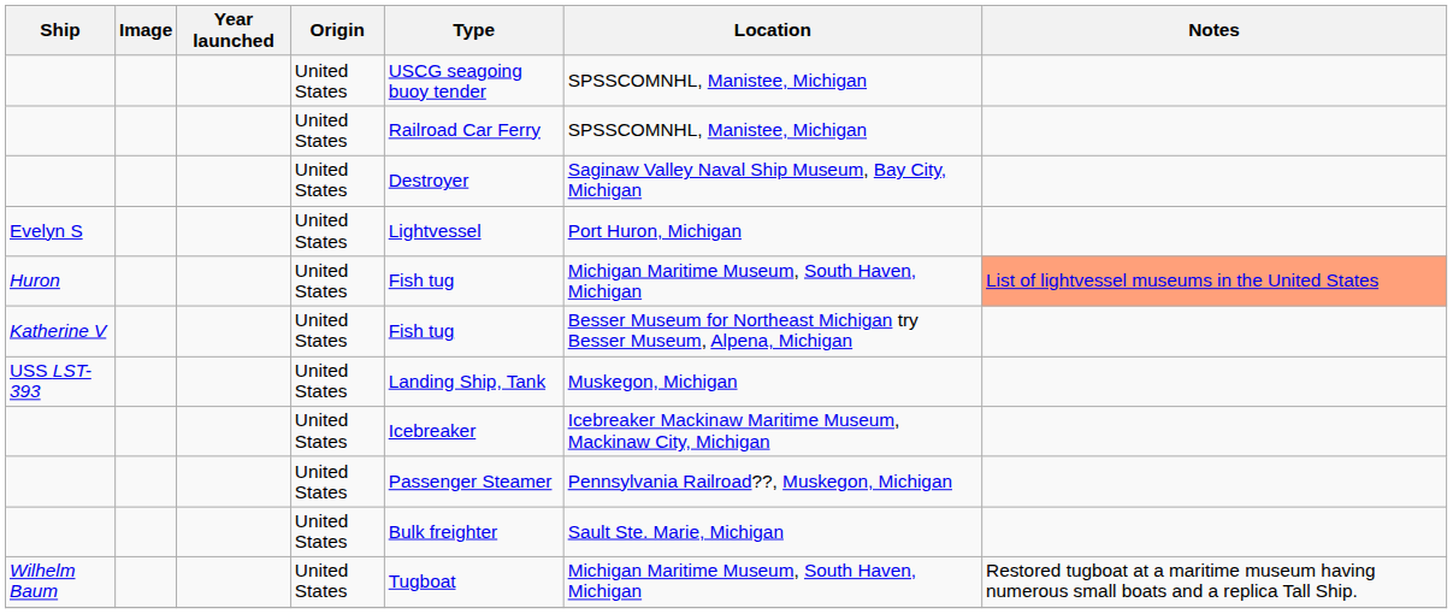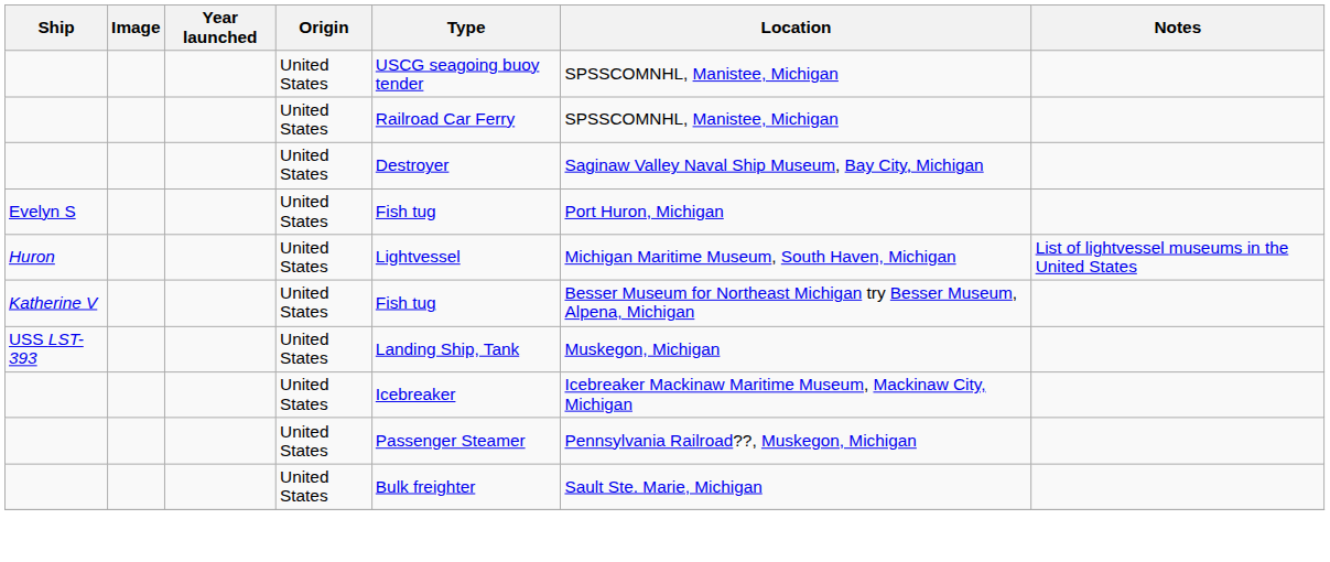 <table class="wikitable sortable">
 <tr>
 <th>Ship</th>
 <th>Image</th>
 <th>Year launched</th>
 <th>Origin</th>
 <th>Type</th>
 <th>Location</th>
 <th>Notes</th>
 </tr>
 <tr>
 <td data-sort-value=Acacia></td>
 <td></td>
 <td></td>
 <td> United States</td>
 <td><a href='#'>USCG seagoing buoy tender</a></td>
 <td>SPSSCOMNHL, <a href='#'>Manistee, Michigan</a><br></td>
 <td></td>
 </tr>
 <tr>
 <td data-sort-value=City of Milwaukee></td>
 <td></td>
 <td></td>
 <td> United States</td>
 <td><a href='#'>Railroad Car Ferry</a></td>
 <td>SPSSCOMNHL, <a href='#'>Manistee, Michigan</a><br></td>
 <td></td>
 </tr>
 <tr>
 <td data-sort-value=Edson></td>
 <td></td>
 <td></td>
 <td> United States</td>
 <td><a href='#'>Destroyer</a></td>
 <td><a href='#'>Saginaw Valley Naval Ship Museum</a>, <a href='#'>Bay City, Michigan</a><br></td>
 <td></td>
 </tr>
 <tr>
 <td data-sort-value=Edson><a href='#'>Evelyn S</a></td>
 <td></td>
 <td></td>
 <td> United States</td>
-<td><a href='#'>Lightvessel</a></td>
+<td><a href='#'>Fish tug</a></td>
 <td><a href='#'>Port Huron, Michigan</a><br></td>
 <td></td>
 </tr>
 <tr>
 <td data-sort-value=Huron><em><a href='#'>Huron</a></em></td>
 <td></td>
 <td></td>
 <td> United States</td>
-<td><a href='#'>Fish tug</a></td>
+<td><a href='#'>Lightvessel</a></td>
 <td><a href='#'>Michigan Maritime Museum</a>, <a href='#'>South Haven, Michigan</a><br></td>
-<td style="background: lightsalmon;"><a href='#'>List of lightvessel museums in the United States</a></td>
+<td><a href='#'>List of lightvessel museums in the United States</a></td>
 </tr>
 <tr>
 <td data-sort-value=Katherine V><em><a href='#'>Katherine V</a></em></td>
 <td></td>
 <td></td>
 <td> United States</td>
 <td><a href='#'>Fish tug</a></td>
 <td><a href='#'>Besser Museum for Northeast Michigan</a> try <a href='#'>Besser Museum</a>, <a href='#'>Alpena, Michigan</a><br></td>
 </tr>
 <tr>
 <td data-sort-value=LST-393><a href='#'>USS <em>LST-393</em></a></td>
 <td></td>
 <td></td>
 <td> United States</td>
 <td><a href='#'>Landing Ship, Tank</a></td>
 <td><a href='#'>Muskegon, Michigan</a><br></td>
 <td></td>
 </tr>
 <tr>
 <td data-sort-value=Mackinaw></td>
 <td></td>
 <td></td>
 <td> United States</td>
 <td><a href='#'>Icebreaker</a></td>
 <td><a href='#'>Icebreaker Mackinaw Maritime Museum</a>, <a href='#'>Mackinaw City, Michigan</a><br></td>
 <td></td>
 </tr>
 <tr>
 <td data-sort-value=Milwaukee Clipper></td>
 <td></td>
 <td></td>
 <td> United States</td>
 <td><a href='#'>Passenger Steamer</a></td>
 <td><a href='#'>Pennsylvania Railroad</a>??, <a href='#'>Muskegon, Michigan</a><br></td>
 <td></td>
 </tr>
 <tr>
 <td data-sort-value=Valley Camp></td>
 <td></td>
 <td></td>
 <td> United States</td>
 <td><a href='#'>Bulk freighter</a></td>
 <td><a href='#'>Sault Ste. Marie, Michigan</a><br></td>
 <td></td>
 </tr>
 <tr>
-<td data-sort-value=Wilhelm Baum><a href='#'><em>Wilhelm Baum</em></a></td>
-<td></td>
-<td></td>
-<td> United States</td>
-<td><a href='#'>Tugboat</a></td>
-<td><a href='#'>Michigan Maritime Museum</a>, <a href='#'>South Haven, Michigan</a><br></td>
-<td>Restored tugboat at a maritime museum having numerous small boats and a replica Tall Ship.</td>
-</tr>
-<tr>
 </tr>
 </table>
